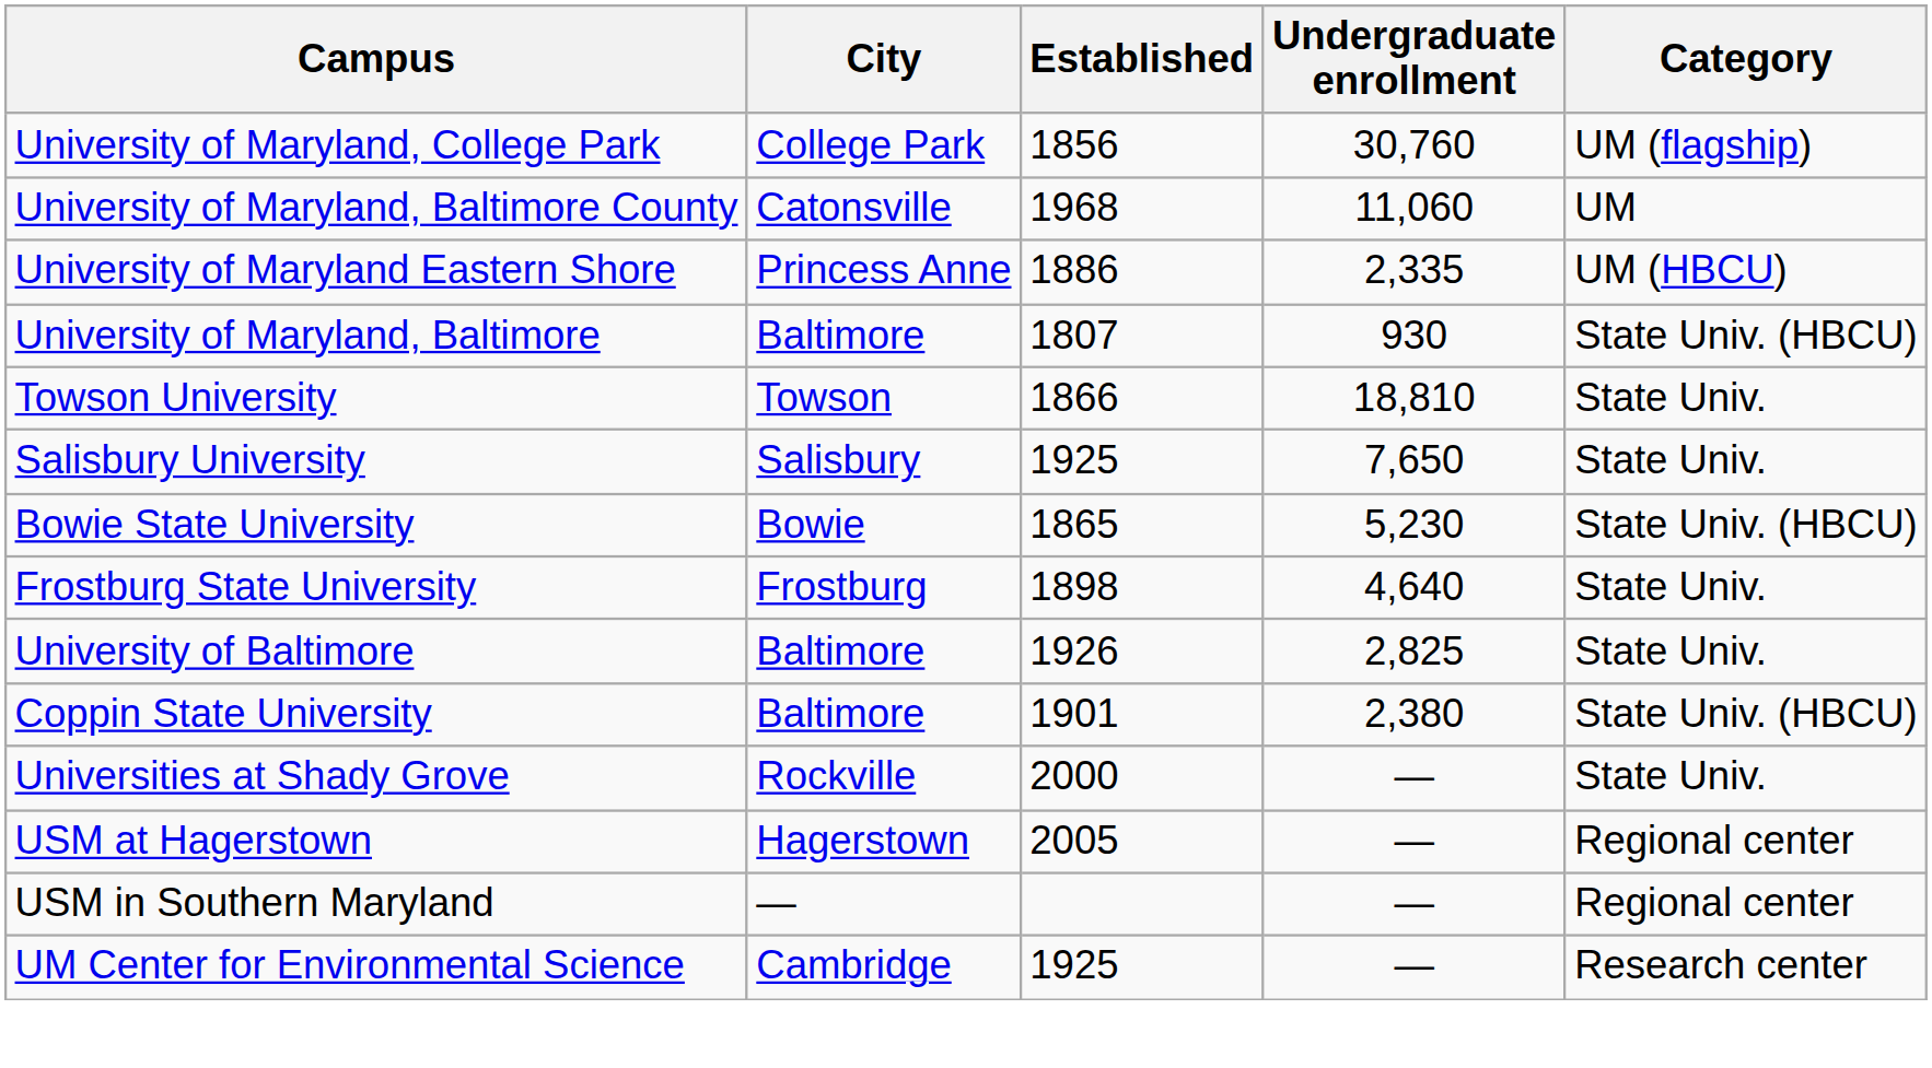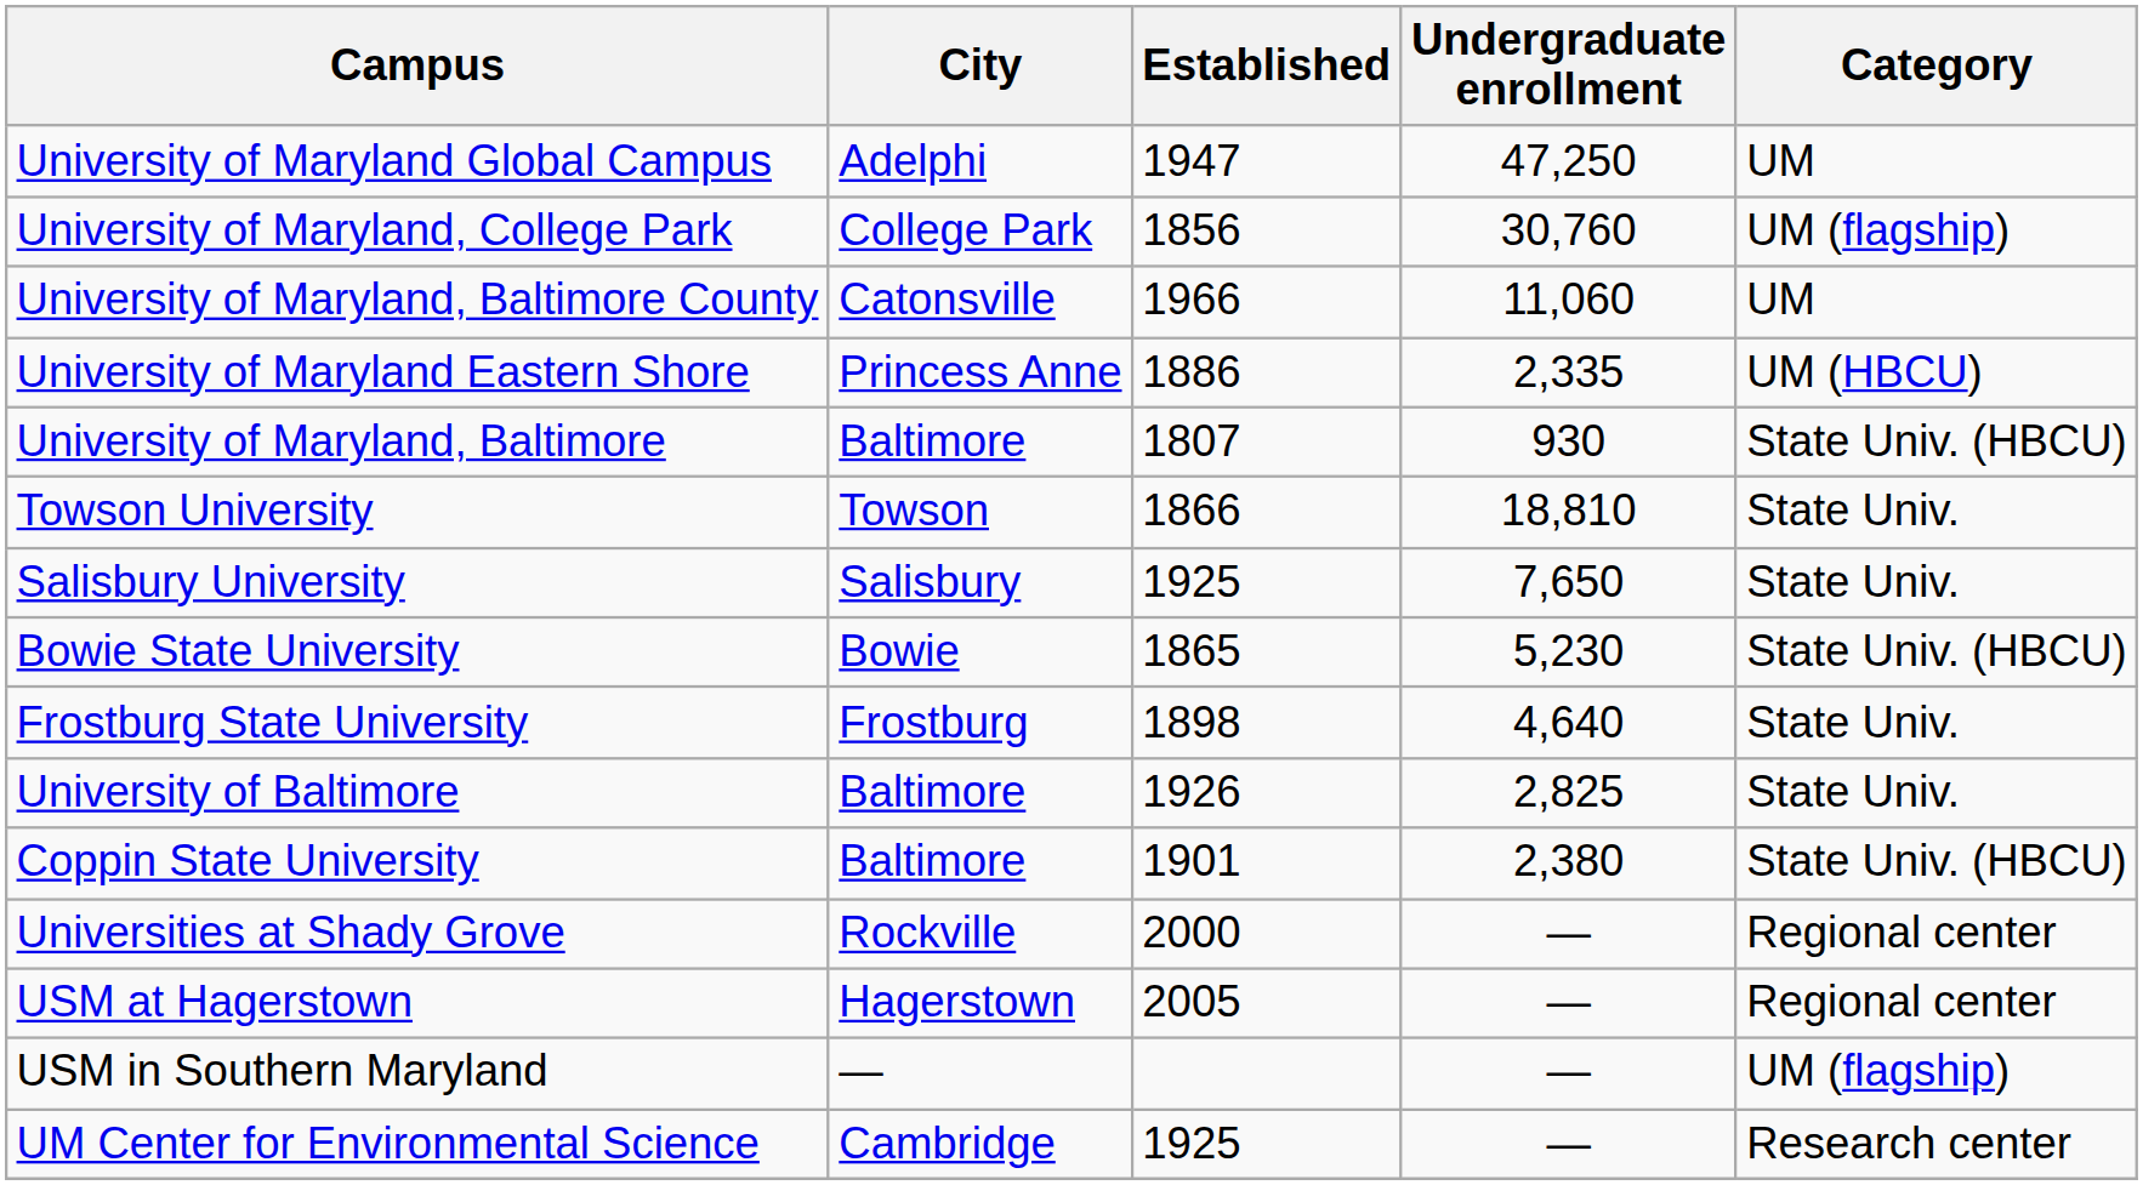 <table class="wikitable sortable">
 <tr>
 <th>Campus</th>
 <th>City</th>
 <th>Established</th>
 <th>Undergraduate<br> enrollment</th>
 <th>Category</th>
+</tr>
+<tr>
+<td><a href='#'>University of Maryland Global Campus</a></td>
+<td><a href='#'>Adelphi</a></td>
+<td>1947</td>
+<td align="center">47,250</td>
+<td>UM</td>
 </tr>
 <tr>
 <td><a href='#'>University of Maryland, College Park</a></td>
 <td><a href='#'>College Park</a></td>
 <td>1856</td>
 <td align="center">30,760</td>
 <td>UM (<a href='#'>flagship</a>)</td>
 </tr>
 <tr>
 <td><a href='#'>University of Maryland, Baltimore County</a></td>
 <td><a href='#'>Catonsville</a></td>
-<td>1968</td>
+<td>1966</td>
 <td align="center">11,060</td>
 <td>UM</td>
 </tr>
 <tr>
 <td><a href='#'>University of Maryland Eastern Shore</a></td>
 <td><a href='#'>Princess Anne</a></td>
 <td>1886</td>
 <td align="center">2,335</td>
 <td>UM (<a href='#'>HBCU</a>)</td>
 </tr>
 <tr>
 <td><a href='#'>University of Maryland, Baltimore</a></td>
 <td><a href='#'>Baltimore</a></td>
 <td>1807</td>
 <td align="center">930</td>
 <td>State Univ. (HBCU)</td>
 </tr>
 <tr>
 <td><a href='#'>Towson University</a></td>
 <td><a href='#'>Towson</a></td>
 <td>1866</td>
 <td align="center">18,810</td>
 <td>State Univ.</td>
 </tr>
 <tr>
 <td><a href='#'>Salisbury University</a></td>
 <td><a href='#'>Salisbury</a></td>
 <td>1925</td>
 <td align="center">7,650</td>
 <td>State Univ.</td>
 </tr>
 <tr>
 <td><a href='#'>Bowie State University</a></td>
 <td><a href='#'>Bowie</a></td>
 <td>1865</td>
 <td align="center">5,230</td>
 <td>State Univ. (HBCU)</td>
 </tr>
 <tr>
 <td><a href='#'>Frostburg State University</a></td>
 <td><a href='#'>Frostburg</a></td>
 <td>1898</td>
 <td align="center">4,640</td>
 <td>State Univ.</td>
 </tr>
 <tr>
 <td><a href='#'>University of Baltimore</a></td>
 <td><a href='#'>Baltimore</a></td>
 <td>1926</td>
 <td align="center">2,825</td>
 <td>State Univ.</td>
 </tr>
 <tr>
 <td><a href='#'>Coppin State University</a></td>
 <td><a href='#'>Baltimore</a></td>
 <td>1901</td>
 <td align="center">2,380</td>
 <td>State Univ. (HBCU)</td>
 </tr>
 <tr>
 <td><a href='#'>Universities at Shady Grove</a></td>
 <td><a href='#'>Rockville</a></td>
 <td>2000</td>
 <td align="center">—</td>
-<td>State Univ.</td>
+<td>Regional center</td>
 </tr>
 <tr>
 <td><a href='#'>USM at Hagerstown</a></td>
 <td><a href='#'>Hagerstown</a></td>
 <td>2005</td>
 <td align="center">—</td>
 <td>Regional center</td>
 </tr>
 <tr>
 <td>USM in Southern Maryland</td>
 <td>—</td>
 <td></td>
 <td align="center">—</td>
-<td>Regional center</td>
+<td>UM (<a href='#'>flagship</a>)</td>
 </tr>
 <tr>
 <td><a href='#'>UM Center for Environmental Science</a></td>
 <td><a href='#'>Cambridge</a></td>
 <td>1925</td>
 <td align="center">—</td>
 <td>Research center</td>
 </tr>
 <tr>
 </tr>
 </table>
